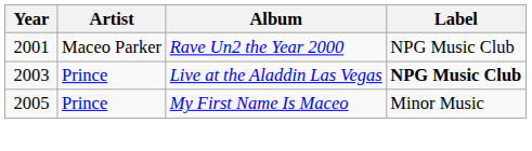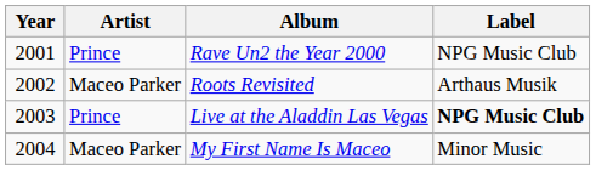 <table class="wikitable">
 <tr>
 <th style="vertical-align:top; text-align:center; width:40px;">Year</th>
 <th valign="top">Artist</th>
 <th valign="top">Album</th>
 <th valign="top">Label</th>
 </tr>
 <tr>
 <td style="text-align:center; vertical-align:top;">2001</td>
-<td valign="top">Maceo Parker</td>
+<td valign="top"><a href='#'>Prince</a></td>
 <td valign="top"><em><a href='#'>Rave Un2 the Year 2000</a></em></td>
 <td valign="top">NPG Music Club</td>
+</tr>
+<tr>
+<td style="text-align:center; vertical-align:top;">2002</td>
+<td valign="top">Maceo Parker</td>
+<td valign="top"><em><a href='#'>Roots Revisited</a></em></td>
+<td valign="top">Arthaus Musik</td>
 </tr>
 <tr>
 <td style="text-align:center; vertical-align:top;">2003</td>
 <td valign="top"><a href='#'>Prince</a></td>
 <td valign="top"><em><a href='#'>Live at the Aladdin Las Vegas</a></em></td>
 <td valign="top"><strong>NPG Music Club</strong></td>
 </tr>
 <tr>
-<td style="text-align:center; vertical-align:top;">2005</td>
-<td valign="top"><a href='#'>Prince</a></td>
+<td style="text-align:center; vertical-align:top;">2004</td>
+<td valign="top">Maceo Parker</td>
 <td valign="top"><em><a href='#'>My First Name Is Maceo</a></em></td>
 <td valign="top">Minor Music</td>
 </tr>
 </table>
